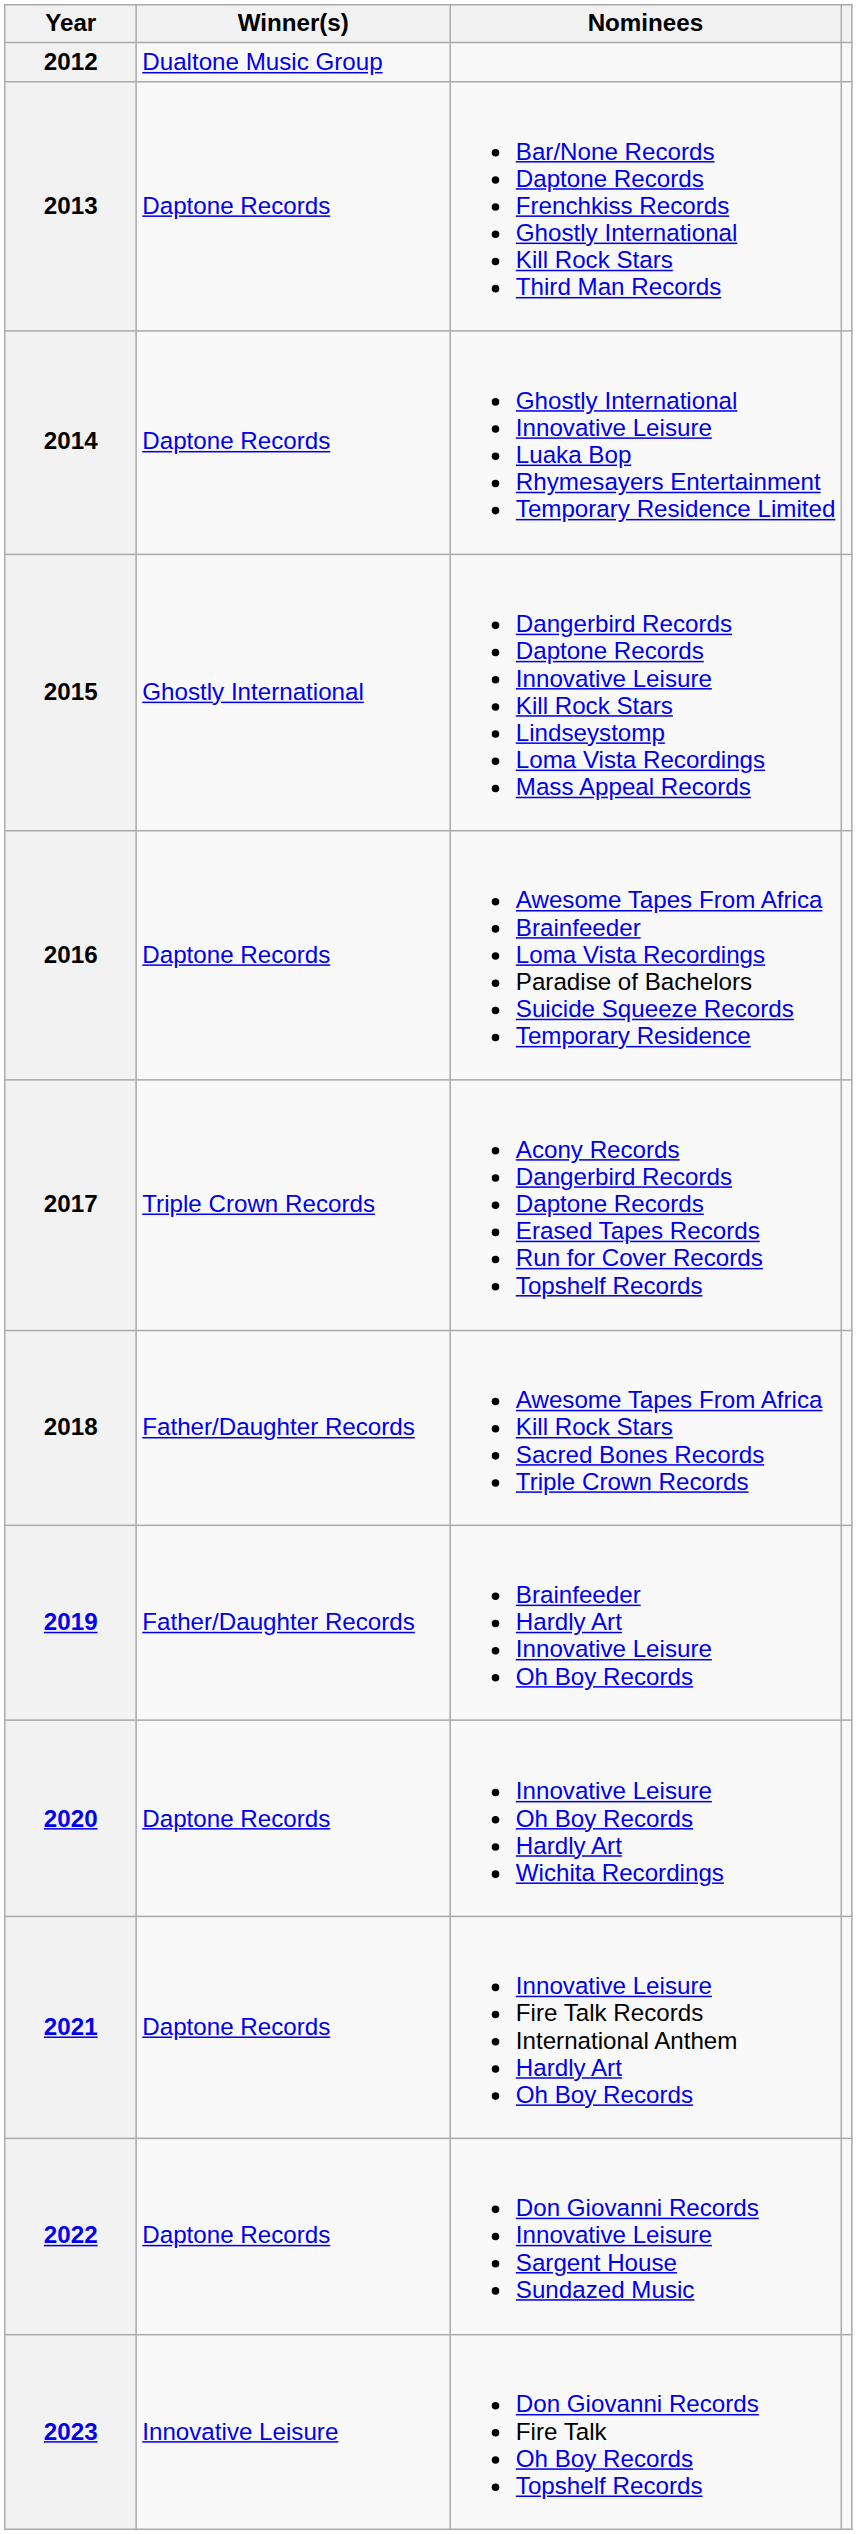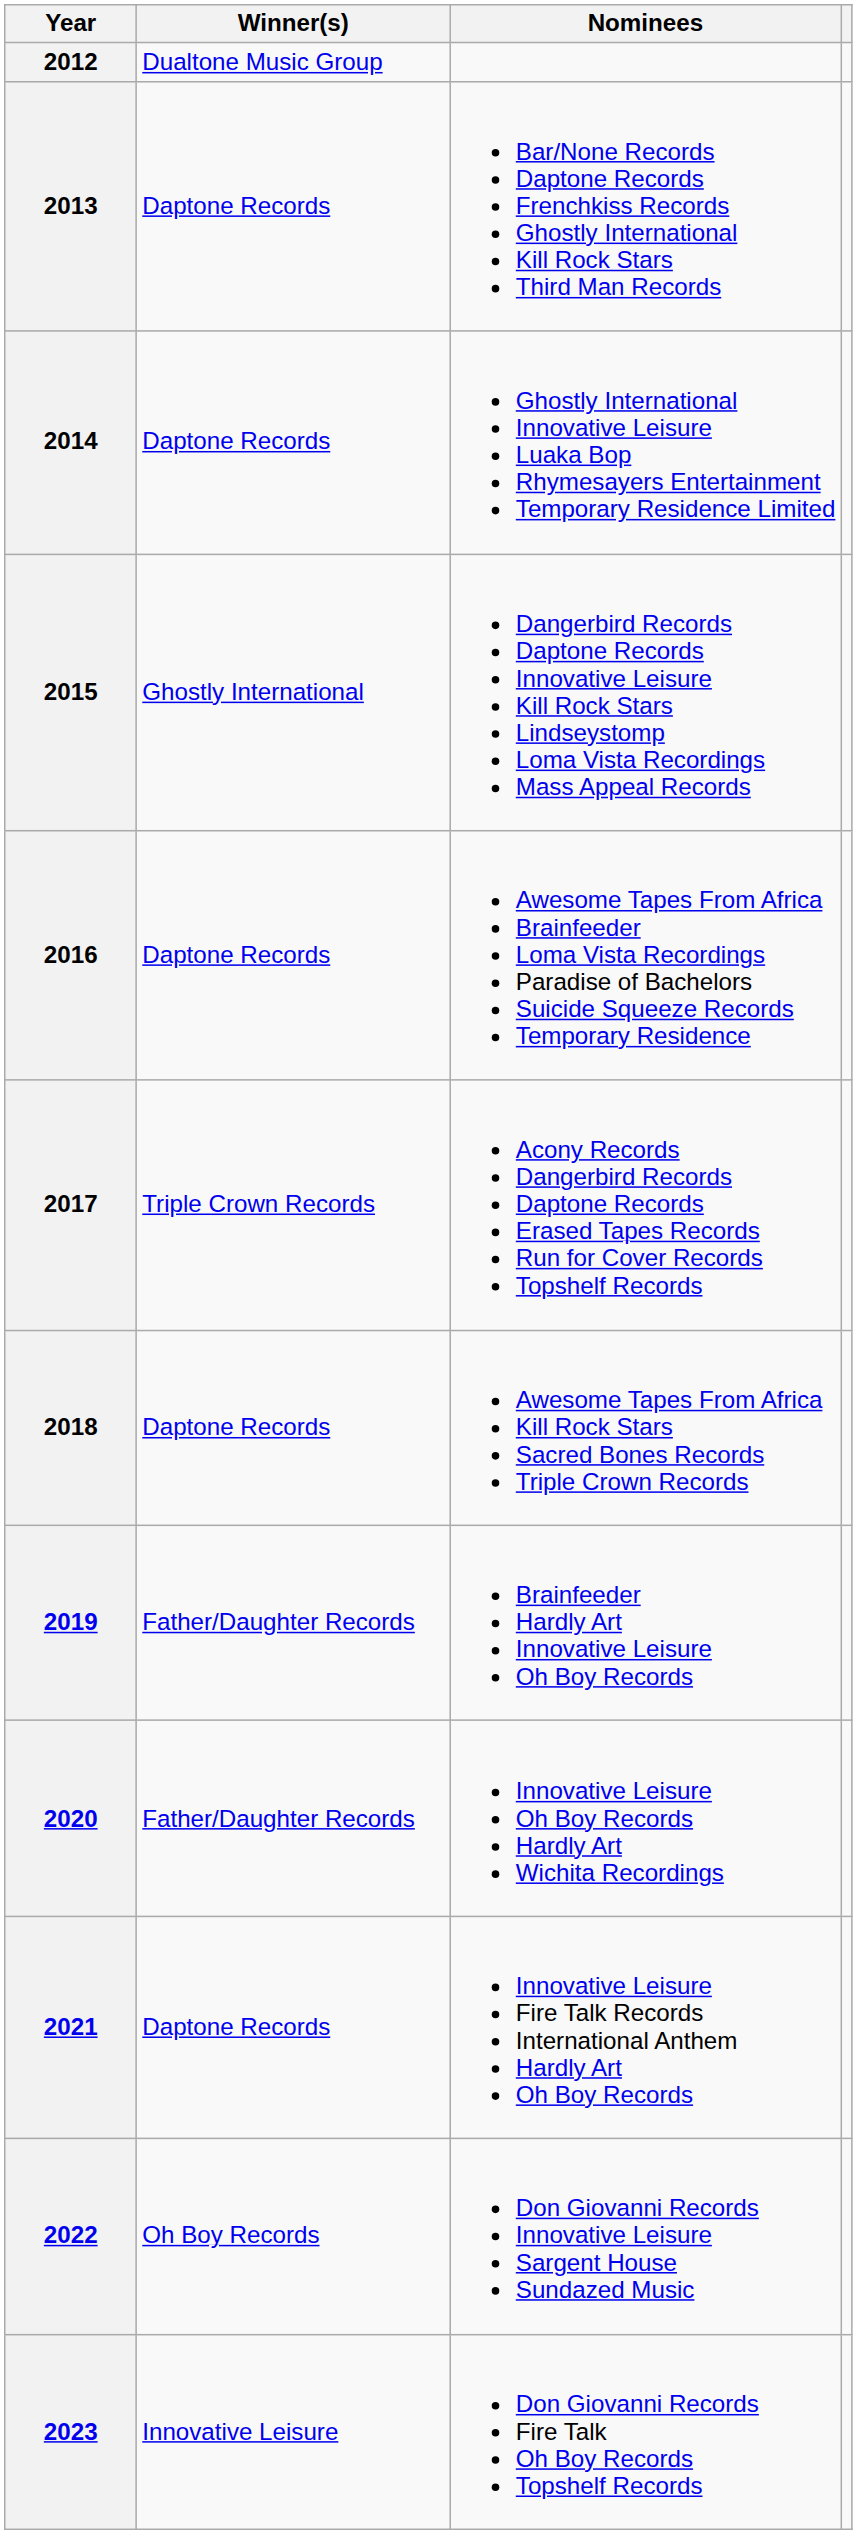 <table class="wikitable sortable">
 <tr>
 <th scope="col" style="width:5em;">Year</th>
 <th scope="col" style="width:200px;">Winner(s)</th>
 <th scope="col" class="unsortable">Nominees</th>
 <th scope="col" class="unsortable"></th>
 </tr>
 <tr>
 <th scope="row">2012</th>
 <td><a href='#'>Dualtone Music Group</a></td>
 <td></td>
 <td align="center"></td>
 </tr>
 <tr>
 <th scope="row">2013</th>
 <td><a href='#'>Daptone Records</a></td>
 <td><br><ul><li><a href='#'>Bar/None Records</a></li><li><a href='#'>Daptone Records</a></li><li><a href='#'>Frenchkiss Records</a></li><li><a href='#'>Ghostly International</a></li><li><a href='#'>Kill Rock Stars</a></li><li><a href='#'>Third Man Records</a></li></ul></td>
 <td align="center"></td>
 </tr>
 <tr>
 <th scope="row">2014</th>
 <td><a href='#'>Daptone Records</a></td>
 <td><br><ul><li><a href='#'>Ghostly International</a></li><li><a href='#'>Innovative Leisure</a></li><li><a href='#'>Luaka Bop</a></li><li><a href='#'>Rhymesayers Entertainment</a></li><li><a href='#'>Temporary Residence Limited</a></li></ul></td>
 <td align="center"></td>
 </tr>
 <tr>
 <th scope="row">2015</th>
 <td><a href='#'>Ghostly International</a></td>
 <td><br><ul><li><a href='#'>Dangerbird Records</a></li><li><a href='#'>Daptone Records</a></li><li><a href='#'>Innovative Leisure</a></li><li><a href='#'>Kill Rock Stars</a></li><li><a href='#'>Lindseystomp</a></li><li><a href='#'>Loma Vista Recordings</a></li><li><a href='#'>Mass Appeal Records</a></li></ul></td>
 <td align="center"></td>
 </tr>
 <tr>
 <th scope="row">2016</th>
 <td><a href='#'>Daptone Records</a></td>
 <td><br><ul><li><a href='#'>Awesome Tapes From Africa</a></li><li><a href='#'>Brainfeeder</a></li><li><a href='#'>Loma Vista Recordings</a></li><li>Paradise of Bachelors</li><li><a href='#'>Suicide Squeeze Records</a></li><li><a href='#'>Temporary Residence</a></li></ul></td>
 <td align="center"></td>
 </tr>
 <tr>
 <th scope="row">2017</th>
 <td><a href='#'>Triple Crown Records</a></td>
 <td><br><ul><li><a href='#'>Acony Records</a></li><li><a href='#'>Dangerbird Records</a></li><li><a href='#'>Daptone Records</a></li><li><a href='#'>Erased Tapes Records</a></li><li><a href='#'>Run for Cover Records</a></li><li><a href='#'>Topshelf Records</a></li></ul></td>
 <td align="center"></td>
 </tr>
 <tr>
 <th scope="row">2018</th>
-<td><a href='#'>Father/Daughter Records</a></td>
+<td><a href='#'>Daptone Records</a></td>
 <td><br><ul><li><a href='#'>Awesome Tapes From Africa</a></li><li><a href='#'>Kill Rock Stars</a></li><li><a href='#'>Sacred Bones Records</a></li><li><a href='#'>Triple Crown Records</a></li></ul></td>
 <td align="center"></td>
 </tr>
 <tr>
 <th scope="row"><a href='#'>2019</a></th>
 <td><a href='#'>Father/Daughter Records</a></td>
 <td><br><ul><li><a href='#'>Brainfeeder</a></li><li><a href='#'>Hardly Art</a></li><li><a href='#'>Innovative Leisure</a></li><li><a href='#'>Oh Boy Records</a></li></ul></td>
 <td align="center"></td>
 </tr>
 <tr>
 <th scope="row"><a href='#'>2020</a></th>
-<td><a href='#'>Daptone Records</a></td>
+<td><a href='#'>Father/Daughter Records</a></td>
 <td><br><ul><li><a href='#'>Innovative Leisure</a></li><li><a href='#'>Oh Boy Records</a></li><li><a href='#'>Hardly Art</a></li><li><a href='#'>Wichita Recordings</a></li></ul></td>
 <td align="center"></td>
 </tr>
 <tr>
 <th scope="row"><a href='#'>2021</a></th>
 <td><a href='#'>Daptone Records</a></td>
 <td><br><ul><li><a href='#'>Innovative Leisure</a></li><li>Fire Talk Records</li><li>International Anthem</li><li><a href='#'>Hardly Art</a></li><li><a href='#'>Oh Boy Records</a></li></ul></td>
 <td align="center"></td>
 </tr>
 <tr>
 <th scope="row"><a href='#'>2022</a></th>
-<td><a href='#'>Daptone Records</a></td>
+<td><a href='#'>Oh Boy Records</a></td>
 <td><br><ul><li><a href='#'>Don Giovanni Records</a></li><li><a href='#'>Innovative Leisure</a></li><li><a href='#'>Sargent House</a></li><li><a href='#'>Sundazed Music</a></li></ul></td>
 <td align="center"></td>
 </tr>
 <tr>
 <th scope="row"><a href='#'>2023</a></th>
 <td><a href='#'>Innovative Leisure</a></td>
 <td><br><ul><li><a href='#'>Don Giovanni Records</a></li><li>Fire Talk</li><li><a href='#'>Oh Boy Records</a></li><li><a href='#'>Topshelf Records</a></li></ul></td>
 <td align="center"></td>
 </tr>
 <tr>
 </tr>
 </table>
